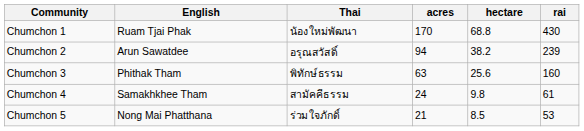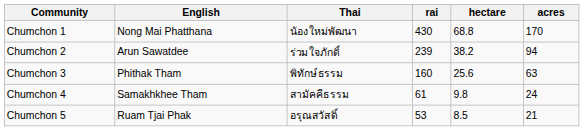 <table class="wikitable" style="width:70%;">
 <tr>
 <th>Community</th>
 <th>English</th>
 <th>Thai</th>
+<th>rai</th>
+<th>hectare</th>
 <th>acres</th>
-<th>hectare</th>
-<th>rai</th>
 </tr>
 <tr>
 <td>Chumchon 1</td>
-<td>Ruam Tjai Phak</td>
+<td>Nong Mai Phatthana</td>
 <td>น้องใหม่พัฒนา</td>
+<td>430</td>
+<td>68.8</td>
 <td>170</td>
-<td>68.8</td>
-<td>430</td>
 </tr>
 <tr>
 <td>Chumchon 2</td>
 <td>Arun Sawatdee</td>
-<td>อรุณสวัสดิ์</td>
+<td>ร่วมใจภักดิ์</td>
+<td>239</td>
+<td>38.2</td>
 <td>94</td>
-<td>38.2</td>
-<td>239</td>
 </tr>
 <tr>
 <td>Chumchon 3</td>
 <td>Phithak Tham</td>
 <td>พิทักษ์ธรรม</td>
+<td>160</td>
+<td>25.6</td>
 <td>63</td>
-<td>25.6</td>
-<td>160</td>
 </tr>
 <tr>
 <td>Chumchon 4</td>
 <td>Samakhkhee Tham</td>
 <td>สามัคคีธรรม</td>
+<td>61</td>
+<td>9.8</td>
 <td>24</td>
-<td>9.8</td>
-<td>61</td>
 </tr>
 <tr>
 <td>Chumchon 5</td>
-<td>Nong Mai Phatthana</td>
-<td>ร่วมใจภักดิ์</td>
+<td>Ruam Tjai Phak</td>
+<td>อรุณสวัสดิ์</td>
+<td>53</td>
+<td>8.5</td>
 <td>21</td>
-<td>8.5</td>
-<td>53</td>
 </tr>
 </table>
